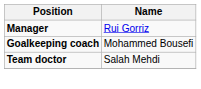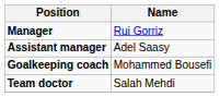 <table class="wikitable">
 <tr>
 <th>Position</th>
 <th>Name</th>
 </tr>
 <tr>
 <td><strong>Manager</strong></td>
 <td> <a href='#'>Rui Gorriz</a></td>
+</tr>
+<tr>
+<td><strong>Assistant manager</strong></td>
+<td> Adel Saasy</td>
 </tr>
 <tr>
 <td><strong>Goalkeeping coach</strong></td>
 <td> Mohammed Bousefi</td>
 </tr>
 <tr>
 <td><strong>Team doctor</strong></td>
 <td> Salah Mehdi</td>
 </tr>
 <tr>
 </tr>
 </table>
